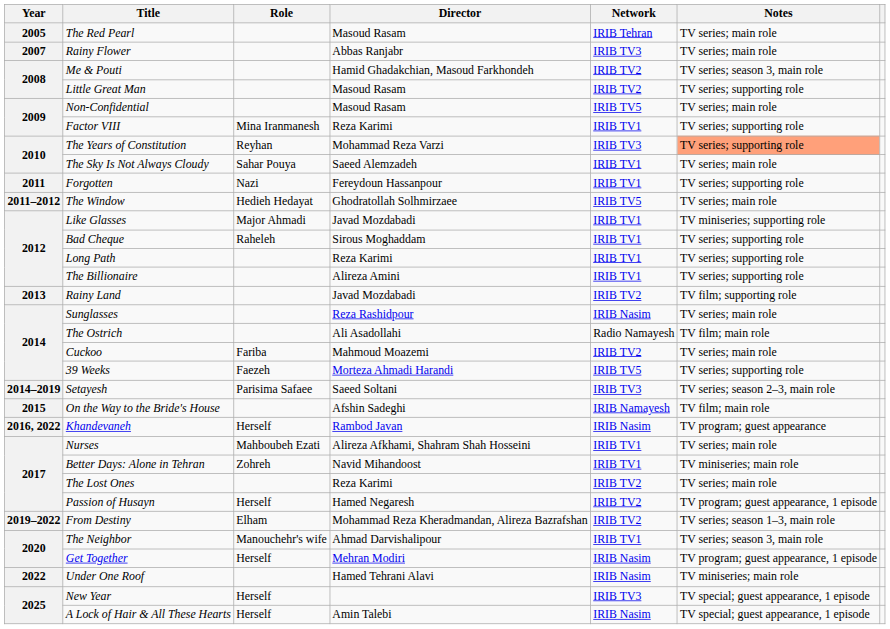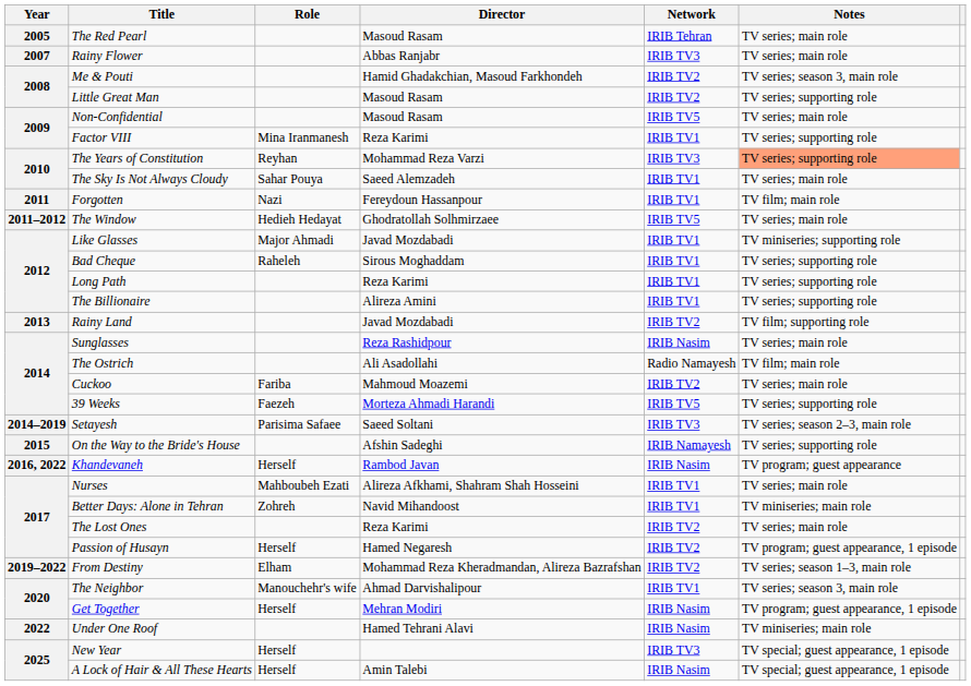 <table class="wikitable plainrowheaders sortable" style="font-size:100%">
 <tr>
 <th scope="col">Year</th>
 <th scope="col">Title</th>
 <th scope="col">Role</th>
 <th scope="col">Director</th>
 <th class="unsortable" scope="col">Network</th>
 <th scope="col">Notes</th>
 <th class="unsortable" scope="col"></th>
 </tr>
 <tr>
 <th scope="row">2005</th>
 <td><em>The Red Pearl</em></td>
 <td></td>
 <td>Masoud Rasam</td>
 <td><a href='#'>IRIB Tehran</a></td>
 <td>TV series; main role</td>
 <td></td>
 </tr>
 <tr>
 <th scope="row">2007</th>
 <td><em>Rainy Flower</em></td>
 <td></td>
 <td>Abbas Ranjabr</td>
 <td><a href='#'>IRIB TV3</a></td>
 <td>TV series; main role</td>
 <td></td>
 </tr>
 <tr>
 <th scope="row" rowspan="2">2008</th>
 <td><em>Me & Pouti</em></td>
 <td></td>
 <td>Hamid Ghadakchian, Masoud Farkhondeh</td>
 <td><a href='#'>IRIB TV2</a></td>
 <td>TV series; season 3, main role</td>
 <td></td>
 </tr>
 <tr>
 <td><em>Little Great Man</em></td>
 <td></td>
 <td>Masoud Rasam</td>
 <td><a href='#'>IRIB TV2</a></td>
 <td>TV series; supporting role</td>
 <td></td>
 </tr>
 <tr>
 <th scope="row" rowspan="2">2009</th>
 <td><em>Non-Confidential</em></td>
 <td></td>
 <td>Masoud Rasam</td>
 <td><a href='#'>IRIB TV5</a></td>
 <td>TV series; main role</td>
 <td></td>
 </tr>
 <tr>
 <td><em>Factor VIII</em></td>
 <td>Mina Iranmanesh</td>
 <td>Reza Karimi</td>
 <td><a href='#'>IRIB TV1</a></td>
 <td>TV series; supporting role</td>
 <td></td>
 </tr>
 <tr>
 <th rowspan="2" scope="row">2010</th>
 <td><em>The Years of Constitution</em></td>
 <td>Reyhan</td>
 <td>Mohammad Reza Varzi</td>
 <td><a href='#'>IRIB TV3</a></td>
 <td style="background: lightsalmon;">TV series; supporting role</td>
 <td></td>
 </tr>
 <tr>
 <td><em>The Sky Is Not Always Cloudy</em></td>
 <td>Sahar Pouya</td>
 <td>Saeed Alemzadeh</td>
 <td><a href='#'>IRIB TV1</a></td>
 <td>TV series; main role</td>
 <td></td>
 </tr>
 <tr>
 <th scope="row">2011</th>
 <td><em>Forgotten</em></td>
 <td>Nazi</td>
 <td>Fereydoun Hassanpour</td>
 <td><a href='#'>IRIB TV1</a></td>
-<td>TV series; supporting role</td>
+<td>TV film; main role</td>
 <td></td>
 </tr>
 <tr>
 <th scope="row">2011–2012</th>
 <td><em>The Window</em></td>
 <td>Hedieh Hedayat</td>
 <td>Ghodratollah Solhmirzaee</td>
 <td><a href='#'>IRIB TV5</a></td>
 <td>TV series; main role</td>
 <td></td>
 </tr>
 <tr>
 <th rowspan="4" scope="row">2012</th>
 <td><em>Like Glasses</em></td>
 <td>Major Ahmadi</td>
 <td>Javad Mozdabadi</td>
 <td><a href='#'>IRIB TV1</a></td>
 <td>TV miniseries; supporting role</td>
 <td></td>
 </tr>
 <tr>
 <td><em>Bad Cheque</em></td>
 <td>Raheleh</td>
 <td>Sirous Moghaddam</td>
 <td><a href='#'>IRIB TV1</a></td>
 <td>TV series; supporting role</td>
 <td></td>
 </tr>
 <tr>
 <td><em>Long Path</em></td>
 <td></td>
 <td>Reza Karimi</td>
 <td><a href='#'>IRIB TV1</a></td>
 <td>TV series; supporting role</td>
 <td></td>
 </tr>
 <tr>
 <td><em>The Billionaire</em></td>
 <td></td>
 <td>Alireza Amini</td>
 <td><a href='#'>IRIB TV1</a></td>
 <td>TV series; supporting role</td>
 <td></td>
 </tr>
 <tr>
 <th scope="row">2013</th>
 <td><em>Rainy Land</em></td>
 <td></td>
 <td>Javad Mozdabadi</td>
 <td><a href='#'>IRIB TV2</a></td>
 <td>TV film; supporting role</td>
 <td></td>
 </tr>
 <tr>
 <th rowspan="4" scope="row">2014</th>
 <td><em>Sunglasses</em></td>
 <td></td>
 <td><a href='#'>Reza Rashidpour</a></td>
 <td><a href='#'>IRIB Nasim</a></td>
 <td>TV series; main role</td>
 <td></td>
 </tr>
 <tr>
 <td><em>The Ostrich</em></td>
 <td></td>
 <td>Ali Asadollahi</td>
 <td>Radio Namayesh</td>
 <td>TV film; main role</td>
 <td></td>
 </tr>
 <tr>
 <td><em>Cuckoo</em></td>
 <td>Fariba</td>
 <td>Mahmoud Moazemi</td>
 <td><a href='#'>IRIB TV2</a></td>
 <td>TV series; main role</td>
 <td></td>
 </tr>
 <tr>
 <td><em>39 Weeks</em></td>
 <td>Faezeh</td>
 <td><a href='#'>Morteza Ahmadi Harandi</a></td>
 <td><a href='#'>IRIB TV5</a></td>
 <td>TV series; supporting role</td>
 <td></td>
 </tr>
 <tr>
 <th scope="row">2014–2019</th>
 <td><em>Setayesh</em></td>
 <td>Parisima Safaee</td>
 <td>Saeed Soltani</td>
 <td><a href='#'>IRIB TV3</a></td>
 <td>TV series; season 2–3, main role</td>
 <td></td>
 </tr>
 <tr>
 <th scope="row">2015</th>
 <td><em>On the Way to the Bride's House</em></td>
 <td></td>
 <td>Afshin Sadeghi</td>
 <td><a href='#'>IRIB Namayesh</a></td>
-<td>TV film; main role</td>
+<td>TV series; supporting role</td>
 <td></td>
 </tr>
 <tr>
 <th scope="row">2016, 2022</th>
 <td><em><a href='#'>Khandevaneh</a></em></td>
 <td>Herself</td>
 <td><a href='#'>Rambod Javan</a></td>
 <td><a href='#'>IRIB Nasim</a></td>
 <td>TV program; guest appearance</td>
 <td></td>
 </tr>
 <tr>
 <th rowspan="4" scope="row">2017</th>
 <td><em>Nurses</em></td>
 <td>Mahboubeh Ezati</td>
 <td>Alireza Afkhami, Shahram Shah Hosseini</td>
 <td><a href='#'>IRIB TV1</a></td>
 <td>TV series; main role</td>
 <td></td>
 </tr>
 <tr>
 <td><em>Better Days: Alone in Tehran</em></td>
 <td>Zohreh</td>
 <td>Navid Mihandoost</td>
 <td><a href='#'>IRIB TV1</a></td>
 <td>TV miniseries; main role</td>
 <td></td>
 </tr>
 <tr>
 <td><em>The Lost Ones</em></td>
 <td></td>
 <td>Reza Karimi</td>
 <td><a href='#'>IRIB TV2</a></td>
 <td>TV series; main role</td>
 <td></td>
 </tr>
 <tr>
 <td><em>Passion of Husayn</em></td>
 <td>Herself</td>
 <td>Hamed Negaresh</td>
 <td><a href='#'>IRIB TV2</a></td>
 <td>TV program; guest appearance, 1 episode</td>
 <td></td>
 </tr>
 <tr>
 <th scope="row">2019–2022</th>
 <td><em>From Destiny</em></td>
 <td>Elham</td>
 <td>Mohammad Reza Kheradmandan, Alireza Bazrafshan</td>
 <td><a href='#'>IRIB TV2</a></td>
 <td>TV series; season 1–3, main role</td>
 <td></td>
 </tr>
 <tr>
 <th rowspan="2" scope="row">2020</th>
 <td><em>The Neighbor</em></td>
 <td>Manouchehr's wife</td>
 <td>Ahmad Darvishalipour</td>
 <td><a href='#'>IRIB TV1</a></td>
 <td>TV series; season 3, main role</td>
 <td></td>
 </tr>
 <tr>
 <td><em><a href='#'>Get Together</a></em></td>
 <td>Herself</td>
 <td><a href='#'>Mehran Modiri</a></td>
 <td><a href='#'>IRIB Nasim</a></td>
 <td>TV program; guest appearance, 1 episode</td>
 <td></td>
 </tr>
 <tr>
 <th scope="row">2022</th>
 <td><em>Under One Roof</em></td>
 <td></td>
 <td>Hamed Tehrani Alavi</td>
 <td><a href='#'>IRIB Nasim</a></td>
 <td>TV miniseries; main role</td>
 <td></td>
 </tr>
 <tr>
 <th rowspan="2" scope="row">2025</th>
 <td><em>New Year</em></td>
 <td>Herself</td>
 <td></td>
 <td><a href='#'>IRIB TV3</a></td>
 <td>TV special; guest appearance, 1 episode</td>
 <td></td>
 </tr>
 <tr>
 <td><em>A Lock of Hair & All These Hearts</em></td>
 <td>Herself</td>
 <td>Amin Talebi</td>
 <td><a href='#'>IRIB Nasim</a></td>
 <td>TV special; guest appearance, 1 episode</td>
 <td></td>
 </tr>
 </table>
